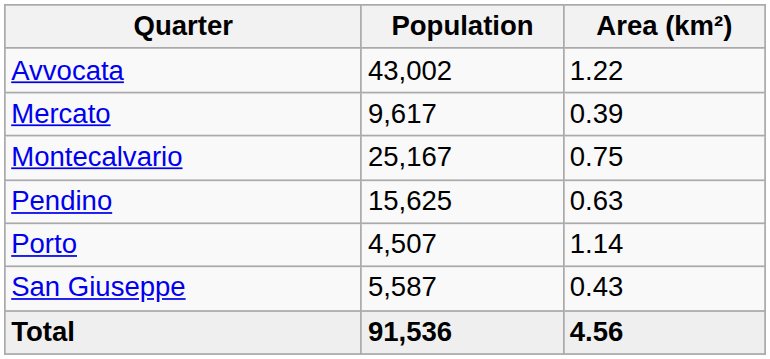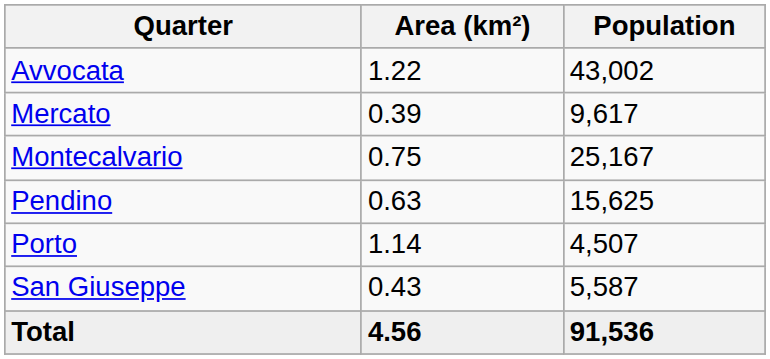 <table class="wikitable sortable">
 <tr>
 <th width="200px">Quarter</th>
+<th width="110px">Area (km²)</th>
 <th width="110px">Population</th>
-<th width="110px">Area (km²)</th>
 </tr>
 <tr>
 <td><a href='#'>Avvocata</a></td>
+<td><div>1.22</div></td>
 <td><div>43,002</div></td>
-<td><div>1.22</div></td>
 </tr>
 <tr>
 <td><a href='#'>Mercato</a></td>
+<td><div>0.39</div></td>
 <td><div>9,617</div></td>
-<td><div>0.39</div></td>
 </tr>
 <tr>
 <td><a href='#'>Montecalvario</a></td>
+<td><div>0.75</div></td>
 <td><div>25,167</div></td>
-<td><div>0.75</div></td>
 </tr>
 <tr>
 <td><a href='#'>Pendino</a></td>
+<td><div>0.63</div></td>
 <td><div>15,625</div></td>
-<td><div>0.63</div></td>
 </tr>
 <tr>
 <td><a href='#'>Porto</a></td>
+<td><div>1.14</div></td>
 <td><div>4,507</div></td>
-<td><div>1.14</div></td>
 </tr>
 <tr>
 <td><a href='#'>San Giuseppe</a></td>
+<td><div>0.43</div></td>
 <td><div>5,587</div></td>
-<td><div>0.43</div></td>
 </tr>
 <tr bgcolor="#EFEFEF">
 <td><strong>Total</strong></td>
+<td><div><strong>4.56</strong></div></td>
 <td><div><strong>91,536</strong></div></td>
-<td><div><strong>4.56</strong></div></td>
 </tr>
 </table>
